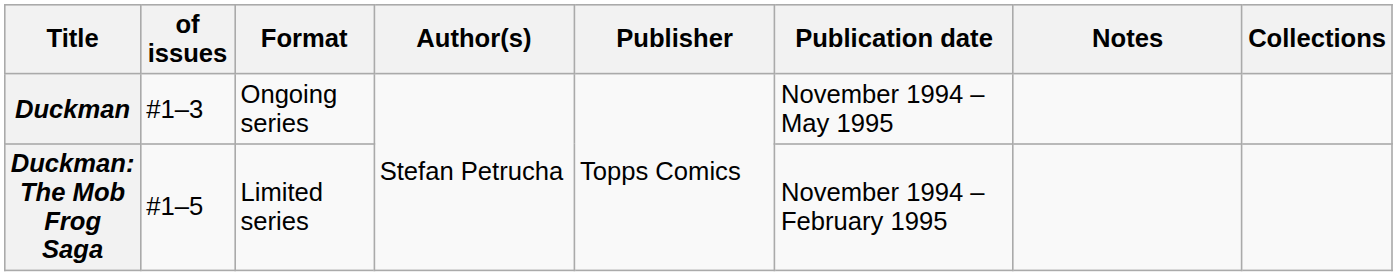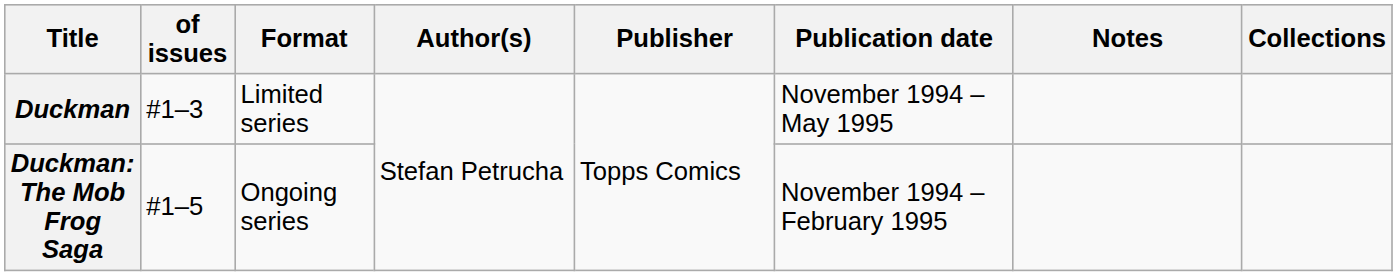 <table class="wikitable">
 <tr>
 <th>Title</th>
 <th style="width:40pt"> of issues</th>
 <th style="width:75pt">Format</th>
 <th style="width:125pt">Author(s)</th>
 <th style="width:125pt">Publisher</th>
 <th style="width:150pt">Publication date</th>
 <th style="width:175pt">Notes</th>
 <th>Collections</th>
 </tr>
 <tr>
 <th><em>Duckman</em></th>
 <td>#1–3</td>
-<td>Ongoing series</td>
+<td>Limited series</td>
 <td rowspan="2">Stefan Petrucha</td>
 <td rowspan="2">Topps Comics</td>
 <td>November 1994 – May 1995</td>
 <td></td>
 <td></td>
 </tr>
 <tr>
 <th><em>Duckman: The Mob Frog Saga</em></th>
 <td>#1–5</td>
-<td>Limited series</td>
+<td>Ongoing series</td>
 <td>November 1994 – February 1995</td>
 <td></td>
 <td></td>
 </tr>
 </table>
